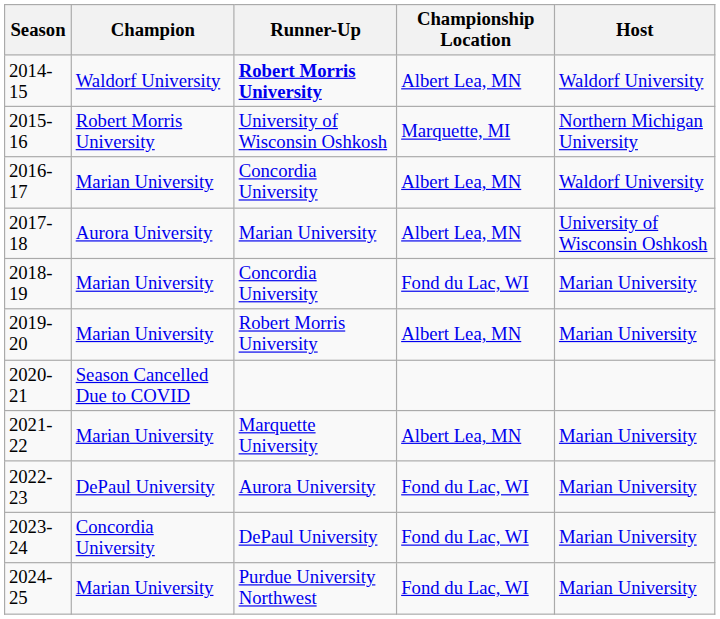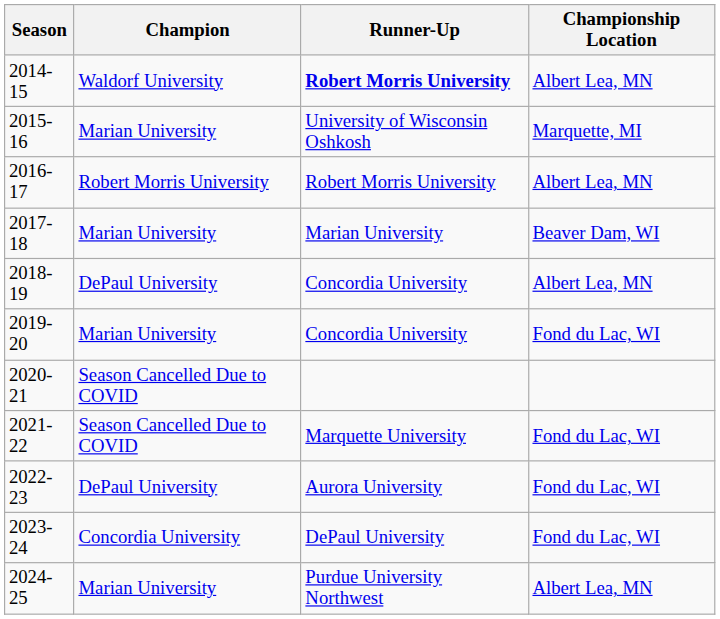 <table class="wikitable">
 <tr>
 <th>Season</th>
 <th>Champion</th>
 <th>Runner-Up</th>
 <th>Championship Location</th>
-<th>Host</th>
 </tr>
 <tr>
 <td>2014-15</td>
 <td><a href='#'>Waldorf University</a></td>
 <td><strong><a href='#'>Robert Morris University</a></strong></td>
 <td><a href='#'>Albert Lea, MN</a></td>
-<td><a href='#'>Waldorf University</a></td>
 </tr>
 <tr>
 <td>2015-16</td>
-<td><a href='#'>Robert Morris University</a></td>
+<td><a href='#'>Marian University</a></td>
 <td><a href='#'>University of Wisconsin Oshkosh</a></td>
 <td><a href='#'>Marquette, MI</a></td>
-<td><a href='#'>Northern Michigan University</a></td>
 </tr>
 <tr>
 <td>2016-17</td>
-<td><a href='#'>Marian University</a></td>
-<td><a href='#'>Concordia University</a></td>
+<td><a href='#'>Robert Morris University</a></td>
+<td><a href='#'>Robert Morris University</a></td>
 <td><a href='#'>Albert Lea, MN</a></td>
-<td><a href='#'>Waldorf University</a></td>
 </tr>
 <tr>
 <td>2017-18</td>
-<td><a href='#'>Aurora University</a></td>
 <td><a href='#'>Marian University</a></td>
-<td><a href='#'>Albert Lea, MN</a></td>
-<td><a href='#'>University of Wisconsin Oshkosh</a></td>
+<td><a href='#'>Marian University</a></td>
+<td><a href='#'>Beaver Dam, WI</a></td>
 </tr>
 <tr>
 <td>2018-19</td>
-<td><a href='#'>Marian University</a></td>
+<td><a href='#'>DePaul University</a></td>
 <td><a href='#'>Concordia University</a></td>
-<td><a href='#'>Fond du Lac, WI</a></td>
-<td><a href='#'>Marian University</a></td>
+<td><a href='#'>Albert Lea, MN</a></td>
 </tr>
 <tr>
 <td>2019-20</td>
 <td><a href='#'>Marian University</a></td>
-<td><a href='#'>Robert Morris University</a></td>
-<td><a href='#'>Albert Lea, MN</a></td>
-<td><a href='#'>Marian University</a></td>
+<td><a href='#'>Concordia University</a></td>
+<td><a href='#'>Fond du Lac, WI</a></td>
 </tr>
 <tr>
 <td>2020-21</td>
 <td><a href='#'>Season Cancelled Due to COVID</a></td>
 <td></td>
 <td></td>
-<td></td>
 </tr>
 <tr>
 <td>2021-22</td>
-<td><a href='#'>Marian University</a></td>
+<td><a href='#'>Season Cancelled Due to COVID</a></td>
 <td><a href='#'>Marquette University</a></td>
-<td><a href='#'>Albert Lea, MN</a></td>
-<td><a href='#'>Marian University</a></td>
+<td><a href='#'>Fond du Lac, WI</a></td>
 </tr>
 <tr>
 <td>2022-23</td>
 <td><a href='#'>DePaul University</a></td>
 <td><a href='#'>Aurora University</a></td>
 <td><a href='#'>Fond du Lac, WI</a></td>
-<td><a href='#'>Marian University</a></td>
 </tr>
 <tr>
 <td>2023-24</td>
 <td><a href='#'>Concordia University</a></td>
 <td><a href='#'>DePaul University</a></td>
 <td><a href='#'>Fond du Lac, WI</a></td>
-<td><a href='#'>Marian University</a></td>
 </tr>
 <tr>
 <td>2024-25</td>
 <td><a href='#'>Marian University</a></td>
 <td><a href='#'>Purdue University Northwest</a></td>
-<td><a href='#'>Fond du Lac, WI</a></td>
-<td><a href='#'>Marian University</a></td>
+<td><a href='#'>Albert Lea, MN</a></td>
 </tr>
 </table>
